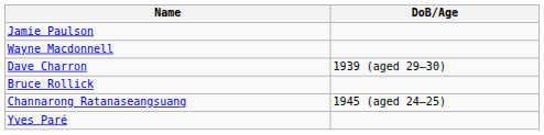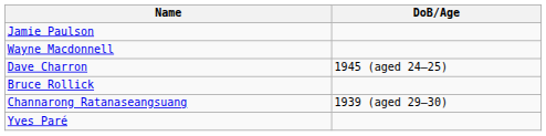 <table class="wikitable" style="width:600px; font-size:95%;">
 <tr>
 <th align="left">Name</th>
 <th align="left">DoB/Age</th>
 </tr>
 <tr>
 <td align="left"><a href='#'>Jamie Paulson</a></td>
 <td align="left"></td>
 </tr>
 <tr>
 <td align="left"><a href='#'>Wayne Macdonnell</a></td>
 <td align="left"></td>
 </tr>
 <tr>
 <td align="left"><a href='#'>Dave Charron</a></td>
-<td align="left">1939 (aged 29–30)</td>
+<td align="left">1945 (aged 24–25)</td>
 </tr>
 <tr>
 <td align="left"><a href='#'>Bruce Rollick</a></td>
 <td align="left"></td>
 </tr>
 <tr>
 <td align="left"><a href='#'>Channarong Ratanaseangsuang</a></td>
-<td align="left">1945 (aged 24–25)</td>
+<td align="left">1939 (aged 29–30)</td>
 </tr>
 <tr>
 <td align="left"><a href='#'>Yves Paré</a></td>
 <td align="left"></td>
 </tr>
 </table>
